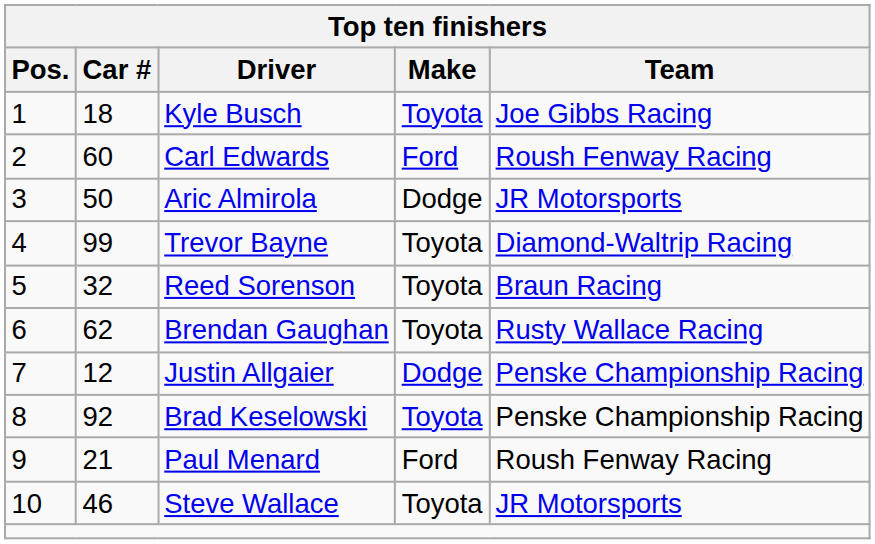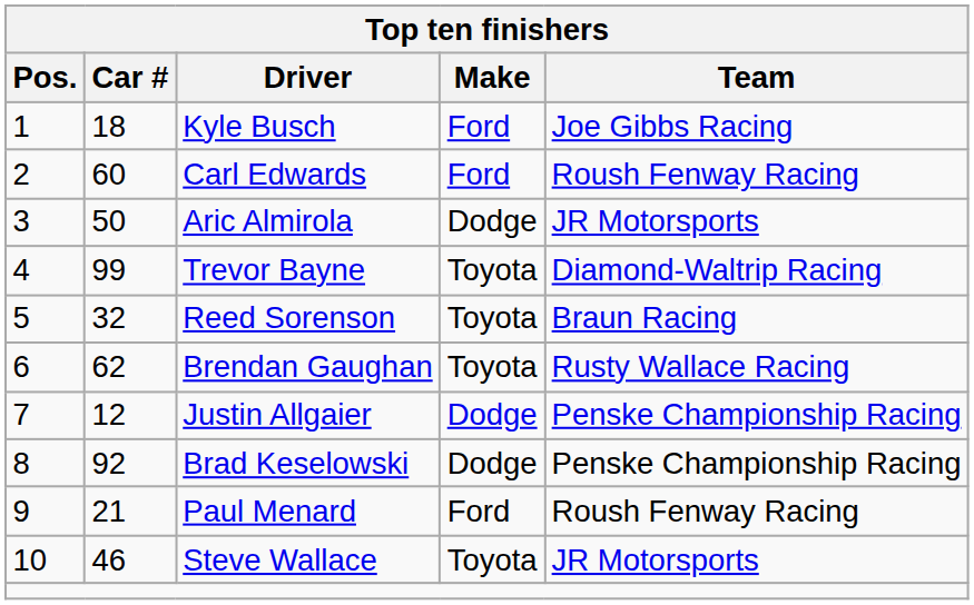 <table class="wikitable" style="font-size: 85%;">
 <tr>
 <th colspan=5 align=center>Top ten finishers</th>
 </tr>
 <tr>
 <th>Pos.</th>
 <th>Car #</th>
 <th>Driver</th>
 <th>Make</th>
 <th>Team</th>
 </tr>
 <tr>
 <td>1</td>
 <td>18</td>
 <td><a href='#'>Kyle Busch</a></td>
-<td><a href='#'>Toyota</a></td>
+<td><a href='#'>Ford</a></td>
 <td><a href='#'>Joe Gibbs Racing</a></td>
 </tr>
 <tr>
 <td>2</td>
 <td>60</td>
 <td><a href='#'>Carl Edwards</a></td>
 <td><a href='#'>Ford</a></td>
 <td><a href='#'>Roush Fenway Racing</a></td>
 </tr>
 <tr>
 <td>3</td>
 <td>50</td>
 <td><a href='#'>Aric Almirola</a></td>
 <td>Dodge</td>
 <td><a href='#'>JR Motorsports</a></td>
 </tr>
 <tr>
 <td>4</td>
 <td>99</td>
 <td><a href='#'>Trevor Bayne</a></td>
 <td>Toyota</td>
 <td><a href='#'>Diamond-Waltrip Racing</a></td>
 </tr>
 <tr>
 <td>5</td>
 <td>32</td>
 <td><a href='#'>Reed Sorenson</a></td>
 <td>Toyota</td>
 <td><a href='#'>Braun Racing</a></td>
 </tr>
 <tr>
 <td>6</td>
 <td>62</td>
 <td><a href='#'>Brendan Gaughan</a></td>
 <td>Toyota</td>
 <td><a href='#'>Rusty Wallace Racing</a></td>
 </tr>
 <tr>
 <td>7</td>
 <td>12</td>
 <td><a href='#'>Justin Allgaier</a></td>
 <td><a href='#'>Dodge</a></td>
 <td><a href='#'>Penske Championship Racing</a></td>
 </tr>
 <tr>
 <td>8</td>
 <td>92</td>
 <td><a href='#'>Brad Keselowski</a></td>
-<td><a href='#'>Toyota</a></td>
+<td>Dodge</td>
 <td>Penske Championship Racing</td>
 </tr>
 <tr>
 <td>9</td>
 <td>21</td>
 <td><a href='#'>Paul Menard</a></td>
 <td>Ford</td>
 <td>Roush Fenway Racing</td>
 </tr>
 <tr>
 <td>10</td>
 <td>46</td>
 <td><a href='#'>Steve Wallace</a></td>
 <td>Toyota</td>
 <td><a href='#'>JR Motorsports</a></td>
 </tr>
 <tr>
 <td colspan=5 align=center></td>
 </tr>
 </table>
